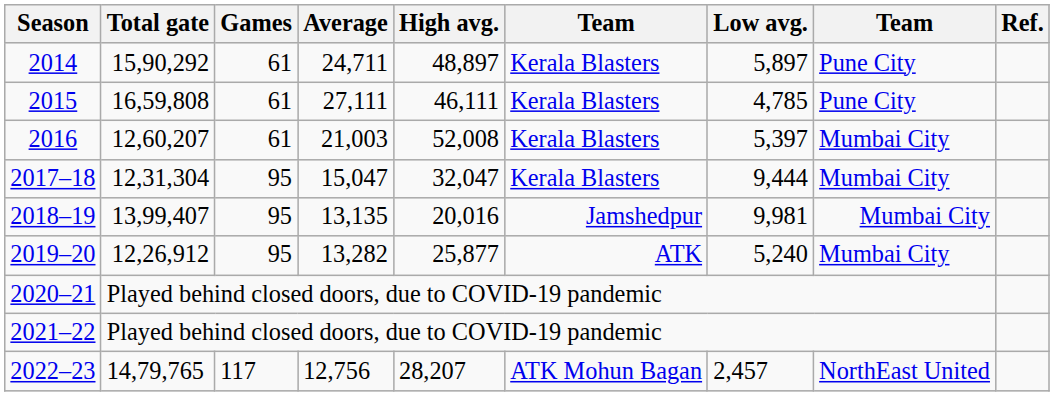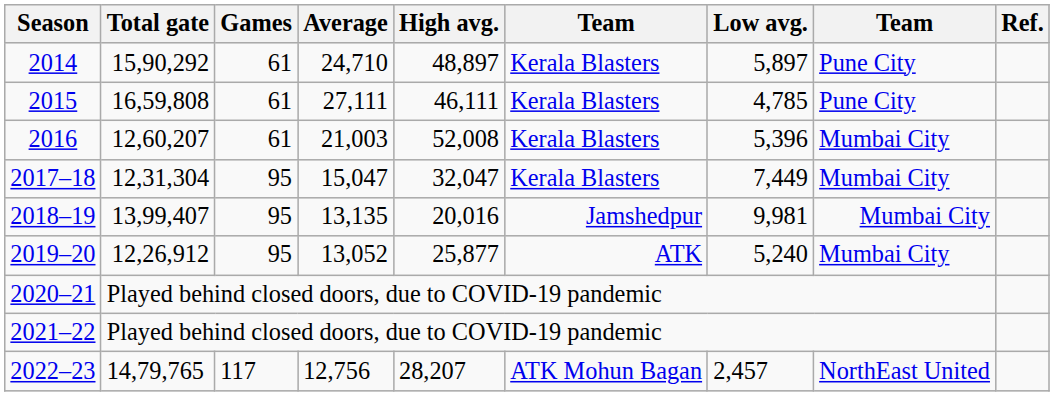 <table class="wikitable sortable">
 <tr>
 <th>Season</th>
 <th>Total gate</th>
 <th>Games</th>
 <th>Average</th>
 <th>High avg.</th>
 <th>Team</th>
 <th>Low avg.</th>
 <th>Team</th>
 <th>Ref.</th>
 </tr>
 <tr>
 <td align=center><a href='#'>2014</a></td>
 <td align=right>15,90,292</td>
 <td align=right>61</td>
-<td align=right>24,711</td>
+<td align=right>24,710</td>
 <td align=right>48,897</td>
 <td><a href='#'>Kerala Blasters</a></td>
 <td align=right>5,897</td>
 <td><a href='#'>Pune City</a></td>
 <td align=center></td>
 </tr>
 <tr>
 <td align=center><a href='#'>2015</a></td>
 <td align=right>16,59,808</td>
 <td align=right>61</td>
 <td align=right>27,111</td>
 <td align="right">46,111</td>
 <td><a href='#'>Kerala Blasters</a></td>
 <td align=right>4,785</td>
 <td><a href='#'>Pune City</a></td>
 <td align=center></td>
 </tr>
 <tr>
 <td align=center><a href='#'>2016</a></td>
 <td align=right>12,60,207</td>
 <td align=right>61</td>
 <td align=right>21,003</td>
 <td align="right">52,008</td>
 <td><a href='#'>Kerala Blasters</a></td>
-<td align=right>5,397</td>
+<td align=right>5,396</td>
 <td><a href='#'>Mumbai City</a></td>
 <td align=center></td>
 </tr>
 <tr>
 <td align=center><a href='#'>2017–18</a></td>
 <td align=right>12,31,304</td>
 <td align="right">95</td>
 <td align="right">15,047</td>
 <td align="right">32,047</td>
 <td><a href='#'>Kerala Blasters</a></td>
-<td align=right>9,444</td>
+<td align=right>7,449</td>
 <td><a href='#'>Mumbai City</a></td>
 <td align=center></td>
 </tr>
 <tr>
 <td align=center><a href='#'>2018–19</a></td>
 <td align=right>13,99,407</td>
 <td align=right>95</td>
 <td align=right>13,135</td>
 <td align=right>20,016</td>
 <td align=right><a href='#'>Jamshedpur</a></td>
 <td align=right>9,981</td>
 <td align=right><a href='#'>Mumbai City</a></td>
 <td align=center></td>
 </tr>
 <tr>
 <td><a href='#'>2019–20</a></td>
 <td align=right>12,26,912</td>
 <td align=right>95</td>
-<td align=right>13,282</td>
+<td align=right>13,052</td>
 <td align=right>25,877</td>
 <td align=right><a href='#'>ATK</a></td>
 <td align=right>5,240</td>
 <td><a href='#'>Mumbai City</a></td>
 <td></td>
 </tr>
 <tr>
 <td><a href='#'>2020–21</a></td>
 <td colspan="7">Played behind closed doors, due to COVID-19 pandemic</td>
 <td></td>
 </tr>
 <tr>
 <td><a href='#'>2021–22</a></td>
 <td colspan="7">Played behind closed doors, due to COVID-19 pandemic</td>
 <td></td>
 </tr>
 <tr>
 <td><a href='#'>2022–23</a></td>
 <td>14,79,765</td>
 <td>117</td>
 <td>12,756</td>
 <td>28,207</td>
 <td><a href='#'>ATK Mohun Bagan</a></td>
 <td>2,457</td>
 <td><a href='#'>NorthEast United</a></td>
 <td></td>
 </tr>
 </table>
